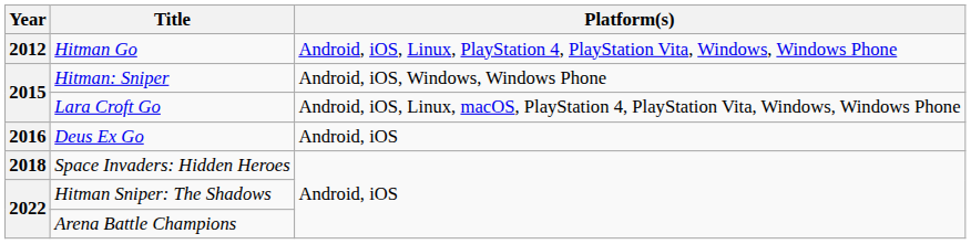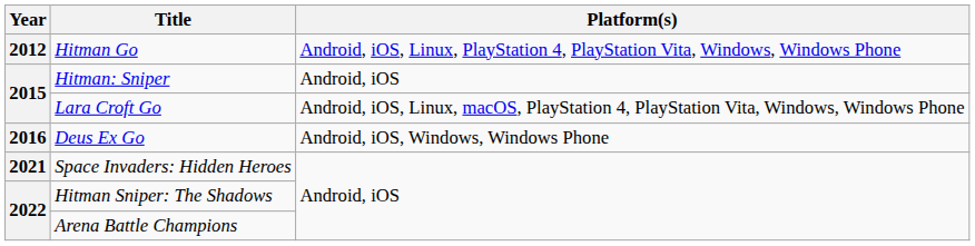 <table class="wikitable sortable plainrowheaders">
 <tr>
 <th scope="col">Year</th>
 <th scope="col">Title</th>
 <th scope="col" class="unsortable">Platform(s)</th>
 </tr>
 <tr>
 <th scope="row">2012</th>
 <td><em><a href='#'>Hitman Go</a></em></td>
 <td><a href='#'>Android</a>, <a href='#'>iOS</a>, <a href='#'>Linux</a>, <a href='#'>PlayStation 4</a>, <a href='#'>PlayStation Vita</a>, <a href='#'>Windows</a>, <a href='#'>Windows Phone</a></td>
 </tr>
 <tr>
 <th scope="row" rowspan="2">2015</th>
 <td><em><a href='#'>Hitman: Sniper</a></em></td>
-<td>Android, iOS, Windows, Windows Phone</td>
+<td>Android, iOS</td>
 </tr>
 <tr>
 <td><em><a href='#'>Lara Croft Go</a></em></td>
 <td>Android, iOS, Linux, <a href='#'>macOS</a>, PlayStation 4, PlayStation Vita, Windows, Windows Phone</td>
 </tr>
 <tr>
 <th scope="row">2016</th>
 <td><em><a href='#'>Deus Ex Go</a></em></td>
-<td>Android, iOS</td>
+<td>Android, iOS, Windows, Windows Phone</td>
 </tr>
 <tr>
-<th scope="row">2018</th>
+<th scope="row">2021</th>
 <td><em>Space Invaders: Hidden Heroes</em></td>
 <td rowspan="3">Android, iOS</td>
 </tr>
 <tr>
 <th scope="row" rowspan="2">2022</th>
 <td><em>Hitman Sniper: The Shadows</em></td>
 </tr>
 <tr>
 <td><em>Arena Battle Champions</em></td>
 </tr>
 </table>
